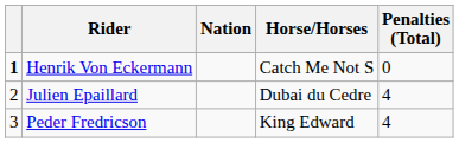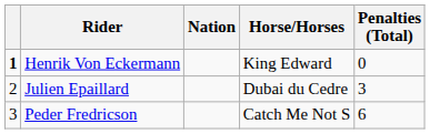 <table class="wikitable">
 <tr>
 <th></th>
 <th>Rider</th>
 <th>Nation</th>
 <th>Horse/Horses</th>
 <th>Penalties<br>(Total)</th>
 </tr>
 <tr>
 <td><strong>1</strong></td>
 <td><a href='#'>Henrik Von Eckermann</a></td>
 <td></td>
-<td>Catch Me Not S</td>
+<td>King Edward</td>
 <td>0</td>
 </tr>
 <tr>
 <td>2</td>
 <td><a href='#'>Julien Epaillard</a></td>
 <td></td>
 <td>Dubai du Cedre</td>
-<td>4</td>
+<td>3</td>
 </tr>
 <tr>
 <td>3</td>
 <td><a href='#'>Peder Fredricson</a></td>
 <td></td>
-<td>King Edward</td>
-<td>4</td>
+<td>Catch Me Not S</td>
+<td>6</td>
 </tr>
 </table>
